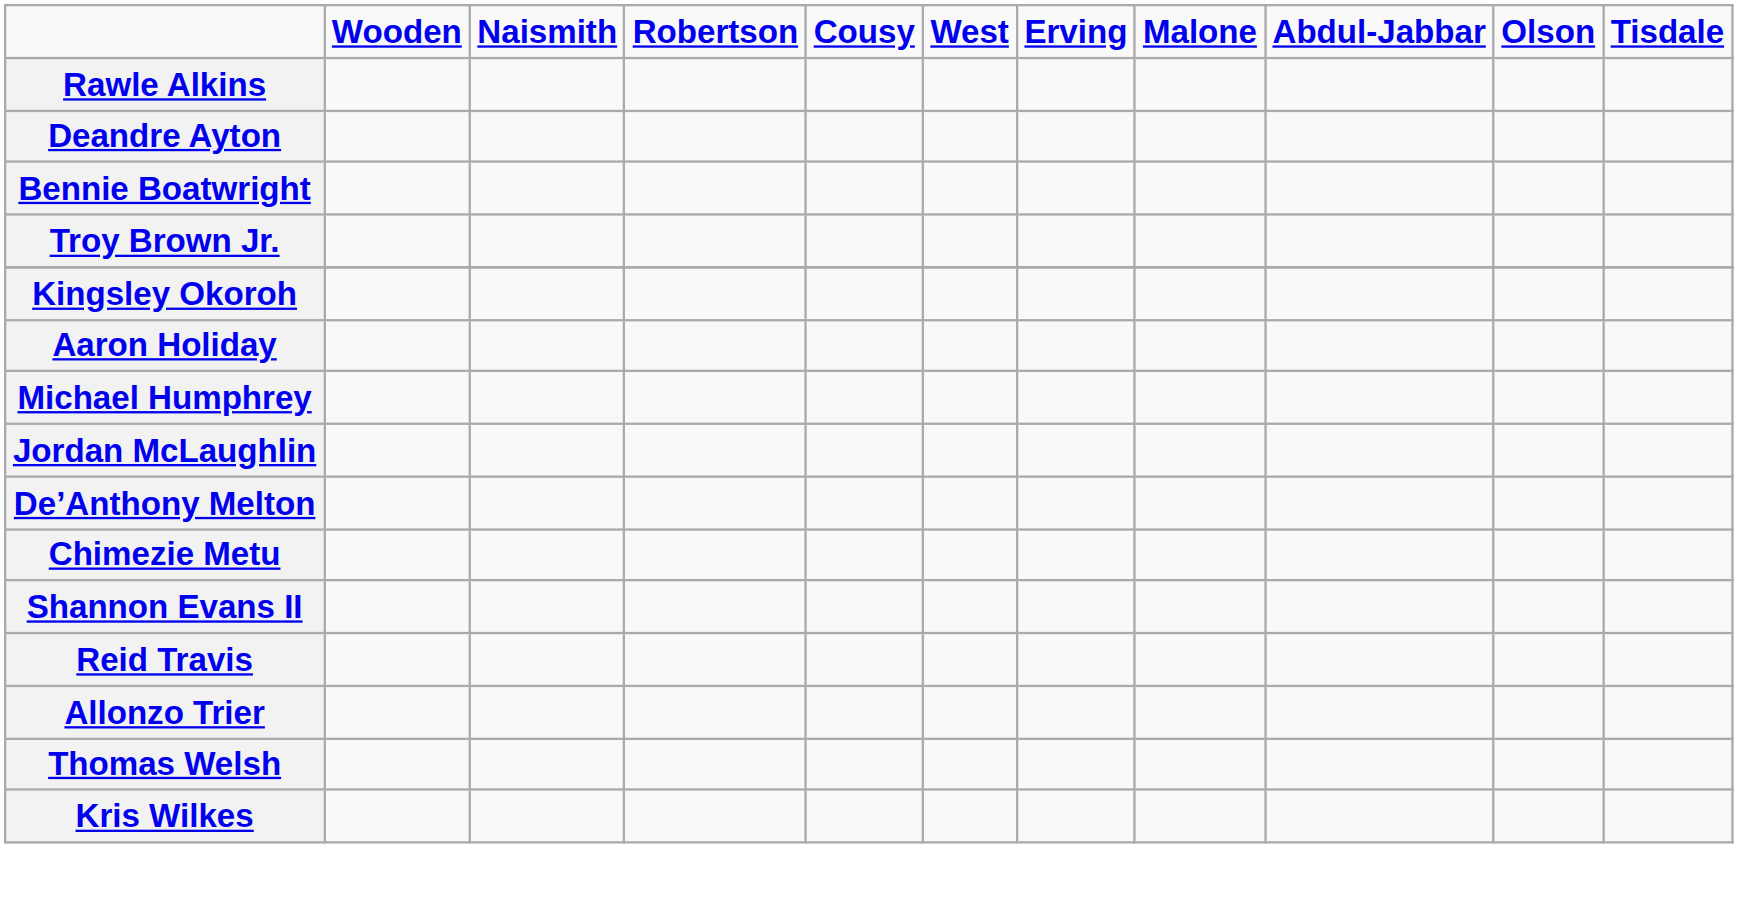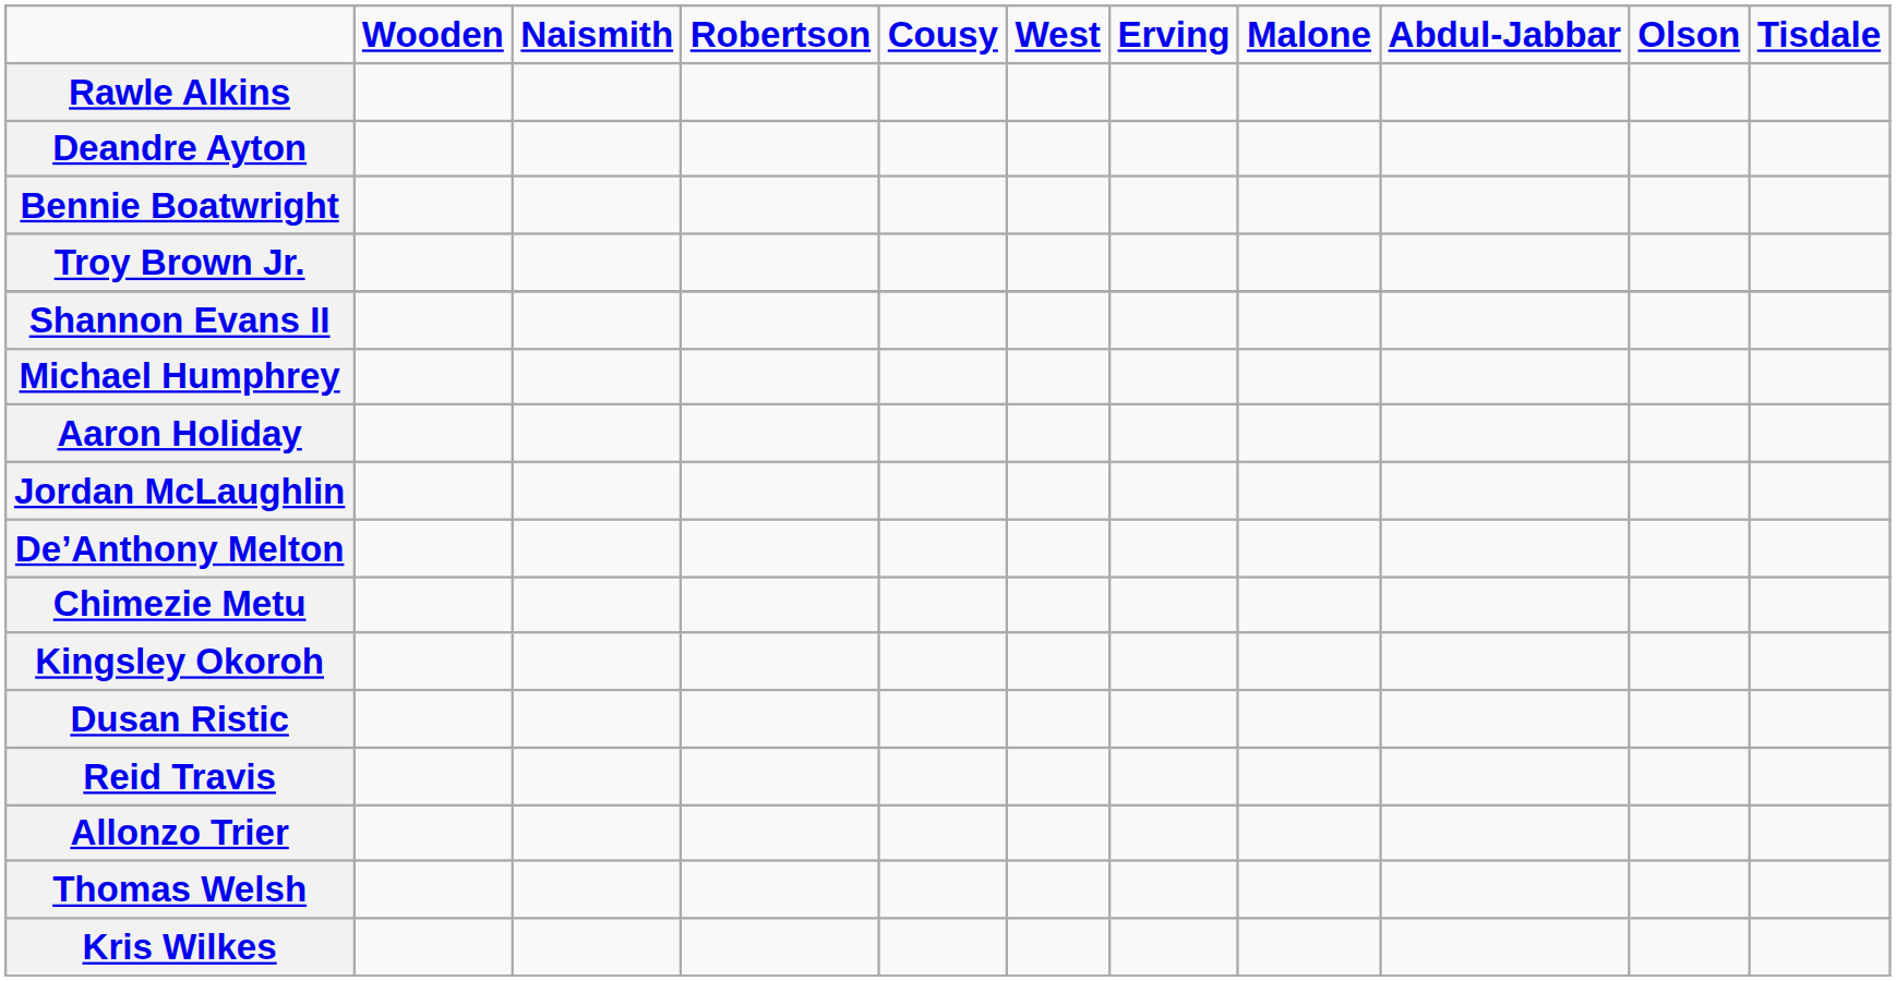 <table class="wikitable" style="white-space:nowrap; font-size:90%;">
 <tr>
 <td></td>
 <td><strong><a href='#'>Wooden</a></strong></td>
 <td><strong><a href='#'>Naismith</a></strong></td>
 <td><strong><a href='#'>Robertson</a></strong></td>
 <td><strong><a href='#'>Cousy</a></strong></td>
 <td><strong><a href='#'>West</a></strong></td>
 <td><strong><a href='#'>Erving</a></strong></td>
 <td><strong><a href='#'>Malone</a></strong></td>
 <td><strong><a href='#'>Abdul-Jabbar</a></strong></td>
 <td><strong><a href='#'>Olson</a></strong></td>
 <td><strong><a href='#'>Tisdale</a></strong></td>
 </tr>
 <tr>
 <th><a href='#'>Rawle Alkins</a></th>
 <td></td>
 <td></td>
 <td></td>
 <td></td>
 <td></td>
 <td></td>
 <td></td>
 <td></td>
 <td></td>
 <td></td>
 </tr>
 <tr>
 <th><a href='#'>Deandre Ayton</a></th>
 <td></td>
 <td></td>
 <td></td>
 <td></td>
 <td></td>
 <td></td>
 <td></td>
 <td></td>
 <td></td>
 <td></td>
 </tr>
 <tr>
 <th><a href='#'>Bennie Boatwright</a></th>
 <td></td>
 <td></td>
 <td></td>
 <td></td>
 <td></td>
 <td></td>
 <td></td>
 <td></td>
 <td></td>
 <td></td>
 </tr>
 <tr>
 <th><a href='#'>Troy Brown Jr.</a></th>
 <td></td>
 <td></td>
 <td></td>
 <td></td>
 <td></td>
 <td></td>
 <td></td>
 <td></td>
 <td></td>
 <td></td>
 </tr>
 <tr>
 </tr>
 <tr>
-<th><a href='#'>Kingsley Okoroh</a></th>
+<th><a href='#'>Shannon Evans II</a></th>
+<td></td>
+<td></td>
+<td></td>
+<td></td>
+<td></td>
+<td></td>
+<td></td>
+<td></td>
+<td></td>
+<td></td>
+</tr>
+<tr>
+<th><a href='#'>Michael Humphrey</a></th>
 <td></td>
 <td></td>
 <td></td>
 <td></td>
 <td></td>
 <td></td>
 <td></td>
 <td></td>
 <td></td>
 <td></td>
 </tr>
 <tr>
 <th><a href='#'>Aaron Holiday</a></th>
-<td></td>
-<td></td>
-<td></td>
-<td></td>
-<td></td>
-<td></td>
-<td></td>
-<td></td>
-<td></td>
-<td></td>
-</tr>
-<tr>
-<th><a href='#'>Michael Humphrey</a></th>
 <td></td>
 <td></td>
 <td></td>
 <td></td>
 <td></td>
 <td></td>
 <td></td>
 <td></td>
 <td></td>
 <td></td>
 </tr>
 <tr>
 <th><a href='#'>Jordan McLaughlin</a></th>
 <td></td>
 <td></td>
 <td></td>
 <td></td>
 <td></td>
 <td></td>
 <td></td>
 <td></td>
 <td></td>
 <td></td>
 </tr>
 <tr>
 <th><a href='#'>De’Anthony Melton</a></th>
 <td></td>
 <td></td>
 <td></td>
 <td></td>
 <td></td>
 <td></td>
 <td></td>
 <td></td>
 <td></td>
 <td></td>
 </tr>
 <tr>
 <th><a href='#'>Chimezie Metu</a></th>
 <td></td>
 <td></td>
 <td></td>
 <td></td>
 <td></td>
 <td></td>
 <td></td>
 <td></td>
 <td></td>
 <td></td>
 </tr>
 <tr>
-<th><a href='#'>Shannon Evans II</a></th>
+<th><a href='#'>Kingsley Okoroh</a></th>
+<td></td>
+<td></td>
+<td></td>
+<td></td>
+<td></td>
+<td></td>
+<td></td>
+<td></td>
+<td></td>
+<td></td>
+</tr>
+<tr>
+<th><a href='#'>Dusan Ristic</a></th>
 <td></td>
 <td></td>
 <td></td>
 <td></td>
 <td></td>
 <td></td>
 <td></td>
 <td></td>
 <td></td>
 <td></td>
 </tr>
 <tr>
 <th><a href='#'>Reid Travis</a></th>
 <td></td>
 <td></td>
 <td></td>
 <td></td>
 <td></td>
 <td></td>
 <td></td>
 <td></td>
 <td></td>
 <td></td>
 </tr>
 <tr>
 <th><a href='#'>Allonzo Trier</a></th>
 <td></td>
 <td></td>
 <td></td>
 <td></td>
 <td></td>
 <td></td>
 <td></td>
 <td></td>
 <td></td>
 <td></td>
 </tr>
 <tr>
 <th><a href='#'>Thomas Welsh</a></th>
 <td></td>
 <td></td>
 <td></td>
 <td></td>
 <td></td>
 <td></td>
 <td></td>
 <td></td>
 <td></td>
 <td></td>
 </tr>
 <tr>
 <th><a href='#'>Kris Wilkes</a></th>
 <td></td>
 <td></td>
 <td></td>
 <td></td>
 <td></td>
 <td></td>
 <td></td>
 <td></td>
 <td></td>
 <td></td>
 </tr>
 </table>
